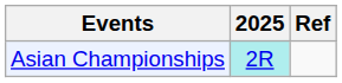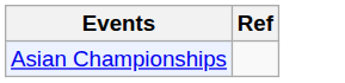 <table style='font-size: 90%; text-align:center;' class='wikitable'>
 <tr>
 <th>Events</th>
-<th>2025</th>
 <th>Ref</th>
 </tr>
 <tr>
 <td bgcolor="#ECF2FF"; align="left"><a href='#'>Asian Championships</a></td>
-<td bgcolor=AFEEEE><a href='#'>2R</a></td>
 <td></td>
 </tr>
 </table>
